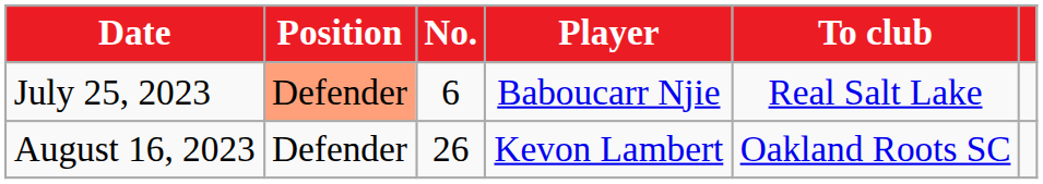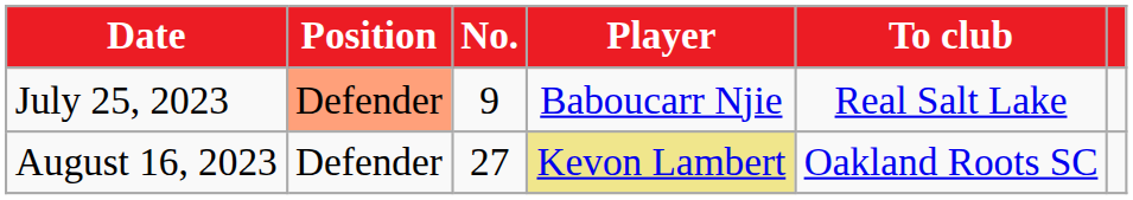 <table class="wikitable">
 <tr>
 <th style="background:#EC1C24; color:white;"><strong>Date</strong></th>
 <th style="background:#EC1C24; color:white;"><strong>Position</strong></th>
 <th style="background:#EC1C24; color:white;"><strong>No.</strong></th>
 <th style="background:#EC1C24; color:white;"><strong>Player</strong></th>
 <th style="background:#EC1C24; color:white;"><strong>To club</strong></th>
 <th style="background:#EC1C24; color:white;"><strong></strong></th>
 </tr>
 <tr>
 <td>July 25, 2023</td>
 <td style="background: lightsalmon; text-align:center;">Defender</td>
-<td style="text-align:center;">6</td>
+<td style="text-align:center;">9</td>
 <td style="text-align:center;"> <a href='#'>Baboucarr Njie</a></td>
 <td style="text-align:center;"> <a href='#'>Real Salt Lake</a></td>
 <td style="text-align:center;"></td>
 </tr>
 <tr>
 <td>August 16, 2023</td>
 <td style="text-align:center;">Defender</td>
-<td style="text-align:center;">26</td>
-<td style="text-align:center;"> <a href='#'>Kevon Lambert</a></td>
+<td style="text-align:center;">27</td>
+<td style="background: khaki; text-align:center;"> <a href='#'>Kevon Lambert</a></td>
 <td style="text-align:center;"> <a href='#'>Oakland Roots SC</a></td>
 <td style="text-align:center;"></td>
 </tr>
 </table>
